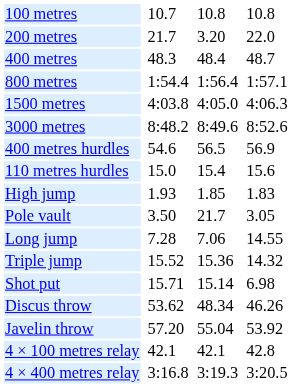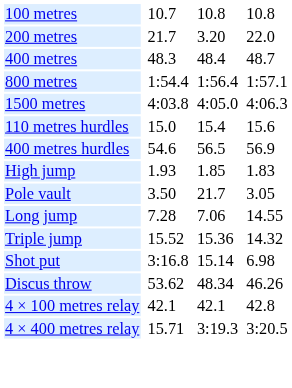 <table>
 <tr>
 <td bgcolor = DDEEFF><a href='#'>100 metres</a></td>
 <td></td>
 <td>10.7</td>
 <td></td>
 <td>10.8</td>
 <td></td>
 <td>10.8</td>
 </tr>
 <tr>
 <td bgcolor = DDEEFF><a href='#'>200 metres</a></td>
 <td></td>
 <td>21.7</td>
 <td></td>
 <td>3.20</td>
 <td></td>
 <td>22.0</td>
 </tr>
 <tr>
 <td bgcolor = DDEEFF><a href='#'>400 metres</a></td>
 <td></td>
 <td>48.3</td>
 <td></td>
 <td>48.4</td>
 <td></td>
 <td>48.7</td>
 </tr>
 <tr>
 <td bgcolor = DDEEFF><a href='#'>800 metres</a></td>
 <td></td>
 <td>1:54.4</td>
 <td></td>
 <td>1:56.4</td>
 <td></td>
 <td>1:57.1</td>
 </tr>
 <tr>
 <td bgcolor = DDEEFF><a href='#'>1500 metres</a></td>
 <td></td>
 <td>4:03.8</td>
 <td></td>
 <td>4:05.0</td>
 <td></td>
 <td>4:06.3</td>
 </tr>
 <tr>
-<td bgcolor = DDEEFF><a href='#'>3000 metres</a></td>
+<td bgcolor = DDEEFF><a href='#'>110 metres hurdles</a></td>
 <td></td>
-<td>8:48.2</td>
+<td>15.0</td>
 <td></td>
-<td>8:49.6</td>
+<td>15.4</td>
 <td></td>
-<td>8:52.6</td>
+<td>15.6</td>
 </tr>
 <tr>
 <td bgcolor = DDEEFF><a href='#'>400 metres hurdles</a></td>
 <td></td>
 <td>54.6</td>
 <td></td>
 <td>56.5</td>
 <td></td>
 <td>56.9</td>
-</tr>
-<tr>
-<td bgcolor = DDEEFF><a href='#'>110 metres hurdles</a></td>
-<td></td>
-<td>15.0</td>
-<td></td>
-<td>15.4</td>
-<td></td>
-<td>15.6</td>
 </tr>
 <tr>
 <td bgcolor = DDEEFF><a href='#'>High jump</a></td>
 <td></td>
 <td>1.93</td>
 <td></td>
 <td>1.85</td>
 <td></td>
 <td>1.83</td>
 </tr>
 <tr>
 <td bgcolor = DDEEFF><a href='#'>Pole vault</a></td>
 <td></td>
 <td>3.50</td>
 <td></td>
 <td>21.7</td>
 <td></td>
 <td>3.05</td>
 </tr>
 <tr>
 <td bgcolor = DDEEFF><a href='#'>Long jump</a></td>
 <td></td>
 <td>7.28</td>
 <td></td>
 <td>7.06</td>
 <td></td>
 <td>14.55</td>
 </tr>
 <tr>
 <td bgcolor = DDEEFF><a href='#'>Triple jump</a></td>
 <td></td>
 <td>15.52</td>
 <td></td>
 <td>15.36</td>
 <td></td>
 <td>14.32</td>
 </tr>
 <tr>
 <td bgcolor = DDEEFF><a href='#'>Shot put</a></td>
 <td></td>
-<td>15.71</td>
+<td>3:16.8</td>
 <td></td>
 <td>15.14</td>
 <td></td>
 <td>6.98</td>
 </tr>
 <tr>
 <td bgcolor = DDEEFF><a href='#'>Discus throw</a></td>
 <td></td>
 <td>53.62</td>
 <td></td>
 <td>48.34</td>
 <td></td>
 <td>46.26</td>
 </tr>
 <tr>
-<td bgcolor = DDEEFF><a href='#'>Javelin throw</a></td>
-<td></td>
-<td>57.20</td>
-<td></td>
-<td>55.04</td>
-<td></td>
-<td>53.92</td>
-</tr>
-<tr>
 <td bgcolor = DDEEFF><a href='#'>4 × 100 metres relay</a></td>
 <td></td>
 <td>42.1</td>
 <td></td>
 <td>42.1</td>
 <td></td>
 <td>42.8</td>
 </tr>
 <tr>
 <td bgcolor = DDEEFF><a href='#'>4 × 400 metres relay</a></td>
 <td></td>
-<td>3:16.8</td>
+<td>15.71</td>
 <td></td>
 <td>3:19.3</td>
 <td></td>
 <td>3:20.5</td>
 </tr>
 </table>
